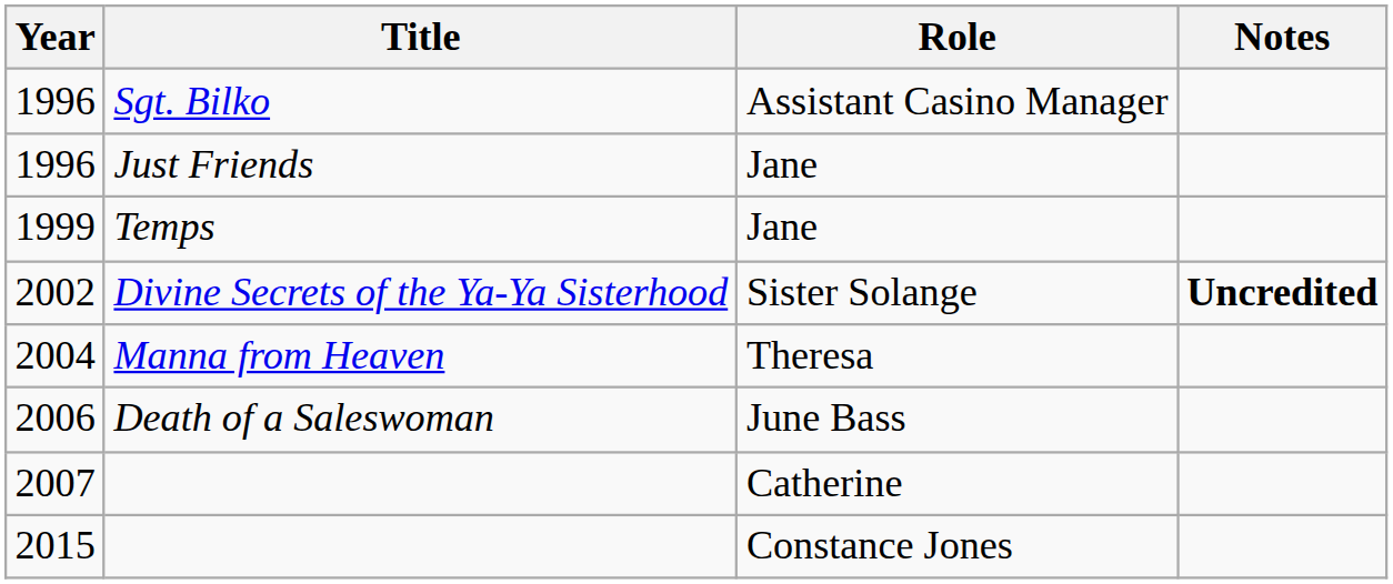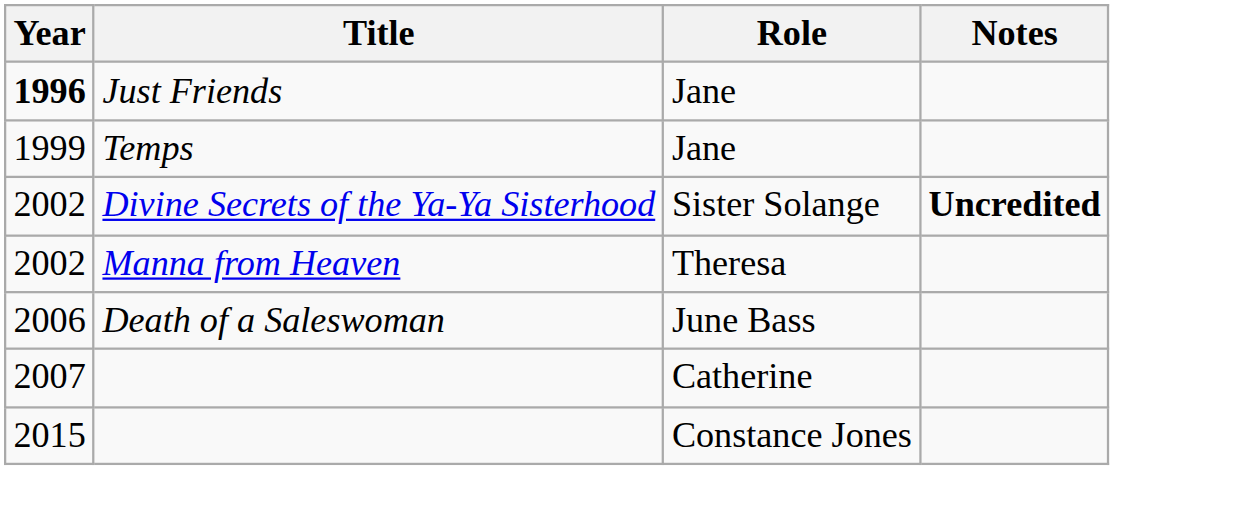 <table class="wikitable sortable">
 <tr>
 <th>Year</th>
 <th>Title</th>
 <th>Role</th>
 <th class="unsortable">Notes</th>
 </tr>
 <tr>
-<td>1996</td>
-<td><em><a href='#'>Sgt. Bilko</a></em></td>
-<td>Assistant Casino Manager</td>
-<td></td>
-</tr>
-<tr>
-<td>1996</td>
+<td><strong>1996</strong></td>
 <td><em>Just Friends</em></td>
 <td>Jane</td>
 <td></td>
 </tr>
 <tr>
 <td>1999</td>
 <td><em>Temps</em></td>
 <td>Jane</td>
 <td></td>
 </tr>
 <tr>
 <td>2002</td>
 <td><em><a href='#'>Divine Secrets of the Ya-Ya Sisterhood</a></em></td>
 <td>Sister Solange</td>
 <td><strong>Uncredited</strong></td>
 </tr>
 <tr>
-<td>2004</td>
+<td>2002</td>
 <td><em><a href='#'>Manna from Heaven</a></em></td>
 <td>Theresa</td>
 <td></td>
 </tr>
 <tr>
 <td>2006</td>
 <td><em>Death of a Saleswoman</em></td>
 <td>June Bass</td>
 <td></td>
 </tr>
 <tr>
 <td>2007</td>
 <td><em></em></td>
 <td>Catherine</td>
 <td></td>
 </tr>
 <tr>
 <td>2015</td>
 <td><em></em></td>
 <td>Constance Jones</td>
 <td></td>
 </tr>
 </table>
